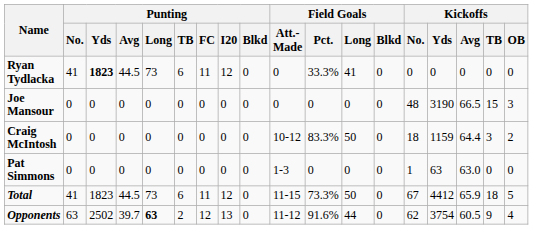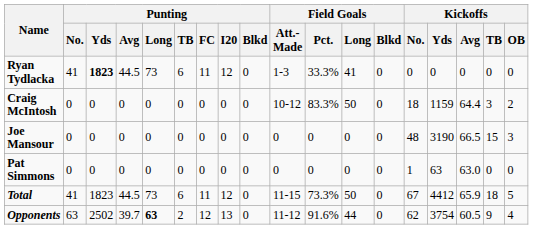 <table class="wikitable sortable" border="1">
 <tr>
 <th rowspan="2">Name</th>
 <th colspan="8">Punting</th>
 <th colspan="4">Field Goals</th>
 <th colspan="5">Kickoffs</th>
 </tr>
 <tr>
 <th>No.</th>
 <th>Yds</th>
 <th>Avg</th>
 <th>Long</th>
 <th>TB</th>
 <th>FC</th>
 <th>I20</th>
 <th>Blkd</th>
 <th>Att.-Made</th>
 <th>Pct.</th>
 <th>Long</th>
 <th>Blkd</th>
 <th>No.</th>
 <th>Yds</th>
 <th>Avg</th>
 <th>TB</th>
 <th>OB</th>
 </tr>
 <tr>
 <td><strong>Ryan Tydlacka</strong></td>
 <td>41</td>
 <td><strong>1823</strong></td>
 <td>44.5</td>
 <td>73</td>
 <td>6</td>
 <td>11</td>
 <td>12</td>
 <td>0</td>
-<td>0</td>
+<td>1-3</td>
 <td>33.3%</td>
 <td>41</td>
 <td>0</td>
 <td>0</td>
 <td>0</td>
 <td>0</td>
 <td>0</td>
 <td>0</td>
+</tr>
+<tr>
+<td><strong>Craig McIntosh</strong></td>
+<td>0</td>
+<td>0</td>
+<td>0</td>
+<td>0</td>
+<td>0</td>
+<td>0</td>
+<td>0</td>
+<td>0</td>
+<td>10-12</td>
+<td>83.3%</td>
+<td>50</td>
+<td>0</td>
+<td>18</td>
+<td>1159</td>
+<td>64.4</td>
+<td>3</td>
+<td>2</td>
 </tr>
 <tr>
 <td><strong>Joe Mansour</strong></td>
 <td>0</td>
 <td>0</td>
 <td>0</td>
 <td>0</td>
 <td>0</td>
 <td>0</td>
 <td>0</td>
 <td>0</td>
 <td>0</td>
 <td>0</td>
 <td>0</td>
 <td>0</td>
 <td>48</td>
 <td>3190</td>
 <td>66.5</td>
 <td>15</td>
 <td>3</td>
 </tr>
 <tr>
-<td><strong>Craig McIntosh</strong></td>
-<td>0</td>
-<td>0</td>
-<td>0</td>
-<td>0</td>
-<td>0</td>
-<td>0</td>
-<td>0</td>
-<td>0</td>
-<td>10-12</td>
-<td>83.3%</td>
-<td>50</td>
-<td>0</td>
-<td>18</td>
-<td>1159</td>
-<td>64.4</td>
-<td>3</td>
-<td>2</td>
-</tr>
-<tr>
 <td><strong>Pat Simmons</strong></td>
 <td>0</td>
 <td>0</td>
 <td>0</td>
 <td>0</td>
 <td>0</td>
 <td>0</td>
 <td>0</td>
 <td>0</td>
-<td>1-3</td>
+<td>0</td>
 <td>0</td>
 <td>0</td>
 <td>0</td>
 <td>1</td>
 <td>63</td>
 <td>63.0</td>
 <td>0</td>
 <td>0</td>
 </tr>
 <tr>
 <td><strong><em>Total</em></strong></td>
 <td>41</td>
 <td>1823</td>
 <td>44.5</td>
 <td>73</td>
 <td>6</td>
 <td>11</td>
 <td>12</td>
 <td>0</td>
 <td>11-15</td>
 <td>73.3%</td>
 <td>50</td>
 <td>0</td>
 <td>67</td>
 <td>4412</td>
 <td>65.9</td>
 <td>18</td>
 <td>5</td>
 </tr>
 <tr>
 <td><strong><em>Opponents</em></strong></td>
 <td>63</td>
 <td>2502</td>
 <td>39.7</td>
 <td><strong>63</strong></td>
 <td>2</td>
 <td>12</td>
 <td>13</td>
 <td>0</td>
 <td>11-12</td>
 <td>91.6%</td>
 <td>44</td>
 <td>0</td>
 <td>62</td>
 <td>3754</td>
 <td>60.5</td>
 <td>9</td>
 <td>4</td>
 </tr>
 </table>
